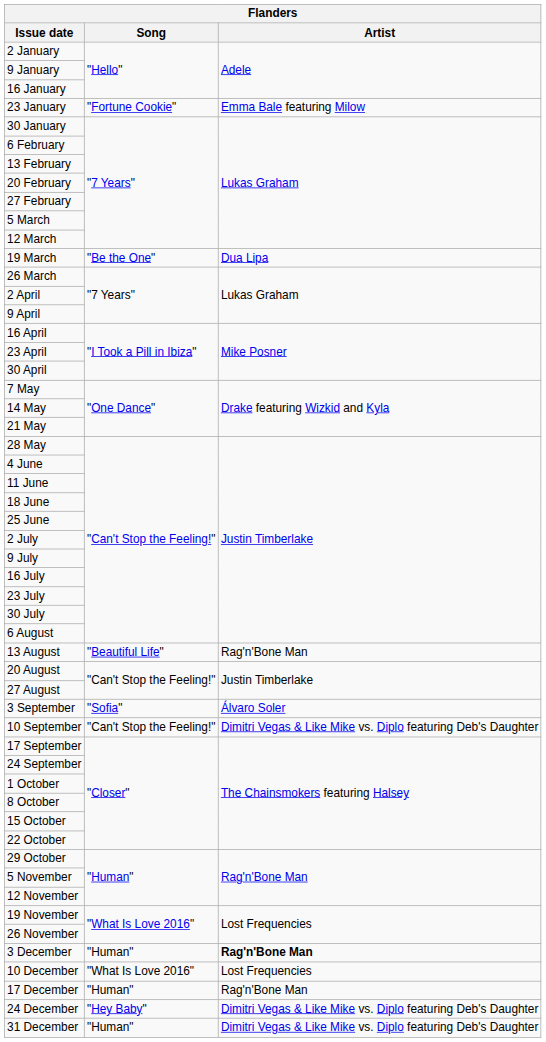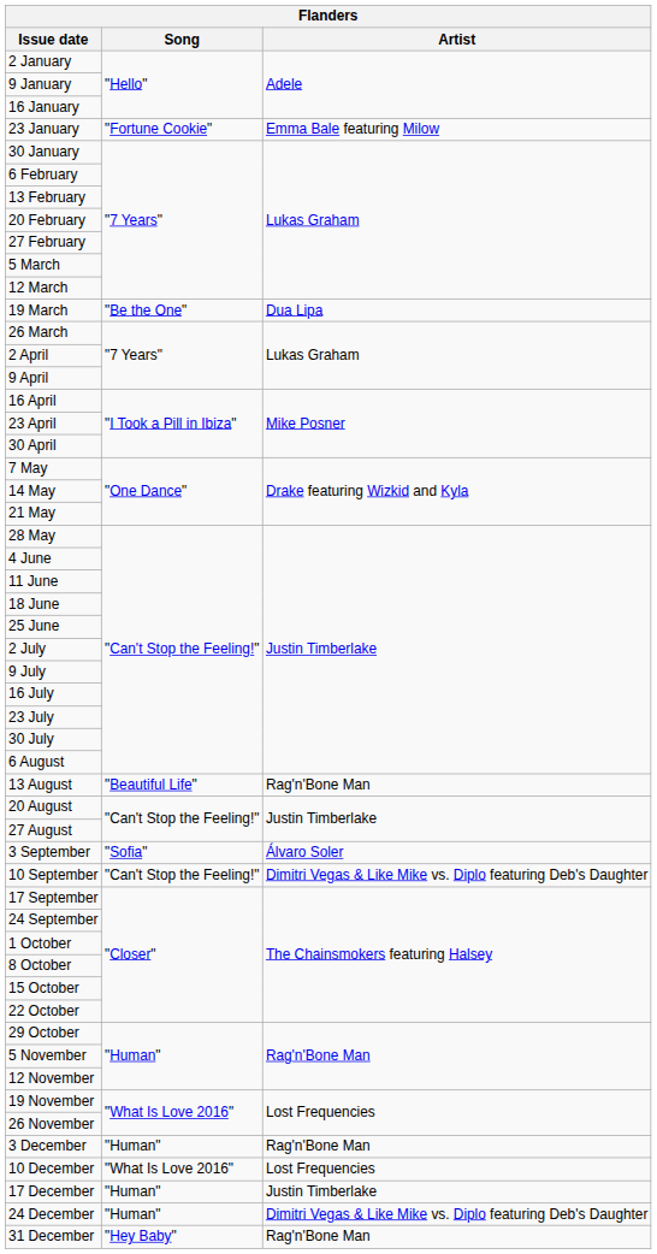 <table class="wikitable">
 <tr>
 <th colspan="4">Flanders</th>
 </tr>
 <tr>
 <th>Issue date</th>
 <th>Song</th>
 <th>Artist</th>
 </tr>
 <tr>
 <td>2 January</td>
 <td rowspan="3">"<a href='#'>Hello</a>"</td>
 <td rowspan="3"><a href='#'>Adele</a></td>
 </tr>
 <tr>
 <td>9 January</td>
 </tr>
 <tr>
 <td>16 January</td>
 </tr>
 <tr>
 <td>23 January</td>
 <td>"<a href='#'>Fortune Cookie</a>"</td>
 <td><a href='#'>Emma Bale</a> featuring <a href='#'>Milow</a></td>
 </tr>
 <tr>
 <td>30 January</td>
 <td rowspan="7">"<a href='#'>7 Years</a>"</td>
 <td rowspan="7"><a href='#'>Lukas Graham</a></td>
 </tr>
 <tr>
 <td>6 February</td>
 </tr>
 <tr>
 <td>13 February</td>
 </tr>
 <tr>
 <td>20 February</td>
 </tr>
 <tr>
 <td>27 February</td>
 </tr>
 <tr>
 <td>5 March</td>
 </tr>
 <tr>
 <td>12 March</td>
 </tr>
 <tr>
 <td>19 March</td>
 <td>"<a href='#'>Be the One</a>"</td>
 <td><a href='#'>Dua Lipa</a></td>
 </tr>
 <tr>
 <td>26 March</td>
 <td rowspan="3">"7 Years"</td>
 <td rowspan="3">Lukas Graham</td>
 </tr>
 <tr>
 <td>2 April</td>
 </tr>
 <tr>
 <td>9 April</td>
 </tr>
 <tr>
 <td>16 April</td>
 <td rowspan="3">"<a href='#'>I Took a Pill in Ibiza</a>"</td>
 <td rowspan="3"><a href='#'>Mike Posner</a></td>
 </tr>
 <tr>
 <td>23 April</td>
 </tr>
 <tr>
 <td>30 April</td>
 </tr>
 <tr>
 <td>7 May</td>
 <td rowspan="3">"<a href='#'>One Dance</a>"</td>
 <td rowspan="3"><a href='#'>Drake</a> featuring <a href='#'>Wizkid</a> and <a href='#'>Kyla</a></td>
 </tr>
 <tr>
 <td>14 May</td>
 </tr>
 <tr>
 <td>21 May</td>
 </tr>
 <tr>
 <td>28 May</td>
 <td rowspan="11">"<a href='#'>Can't Stop the Feeling!</a>"</td>
 <td rowspan="11"><a href='#'>Justin Timberlake</a></td>
 </tr>
 <tr>
 <td>4 June</td>
 </tr>
 <tr>
 <td>11 June</td>
 </tr>
 <tr>
 <td>18 June</td>
 </tr>
 <tr>
 <td>25 June</td>
 </tr>
 <tr>
 <td>2 July</td>
 </tr>
 <tr>
 <td>9 July</td>
 </tr>
 <tr>
 <td>16 July</td>
 </tr>
 <tr>
 <td>23 July</td>
 </tr>
 <tr>
 <td>30 July</td>
 </tr>
 <tr>
 <td>6 August</td>
 </tr>
 <tr>
 <td>13 August</td>
 <td>"<a href='#'>Beautiful Life</a>"</td>
 <td>Rag'n'Bone Man</td>
 </tr>
 <tr>
 <td>20 August</td>
 <td rowspan="2">"Can't Stop the Feeling!"</td>
 <td rowspan="2">Justin Timberlake</td>
 </tr>
 <tr>
 <td>27 August</td>
 </tr>
 <tr>
 <td>3 September</td>
 <td>"<a href='#'>Sofia</a>"</td>
 <td><a href='#'>Álvaro Soler</a></td>
 </tr>
 <tr>
 <td>10 September</td>
 <td>"Can't Stop the Feeling!"</td>
 <td><a href='#'>Dimitri Vegas & Like Mike</a> vs. <a href='#'>Diplo</a> featuring Deb's Daughter</td>
 </tr>
 <tr>
 <td>17 September</td>
 <td rowspan="6">"<a href='#'>Closer</a>"</td>
 <td rowspan="6"><a href='#'>The Chainsmokers</a> featuring <a href='#'>Halsey</a></td>
 </tr>
 <tr>
 <td>24 September</td>
 </tr>
 <tr>
 <td>1 October</td>
 </tr>
 <tr>
 <td>8 October</td>
 </tr>
 <tr>
 <td>15 October</td>
 </tr>
 <tr>
 <td>22 October</td>
 </tr>
 <tr>
 <td>29 October</td>
 <td rowspan="3">"<a href='#'>Human</a>"</td>
 <td rowspan="3"><a href='#'>Rag'n'Bone Man</a></td>
 </tr>
 <tr>
 <td>5 November</td>
 </tr>
 <tr>
 <td>12 November</td>
 </tr>
 <tr>
 <td>19 November</td>
 <td rowspan="2">"<a href='#'>What Is Love 2016</a>"</td>
 <td rowspan="2">Lost Frequencies</td>
 </tr>
 <tr>
 <td>26 November</td>
 </tr>
 <tr>
 <td>3 December</td>
 <td>"Human"</td>
-<td><strong>Rag'n'Bone Man</strong></td>
+<td>Rag'n'Bone Man</td>
 </tr>
 <tr>
 <td>10 December</td>
 <td>"What Is Love 2016"</td>
 <td>Lost Frequencies</td>
 </tr>
 <tr>
 <td>17 December</td>
 <td>"Human"</td>
-<td>Rag'n'Bone Man</td>
+<td>Justin Timberlake</td>
 </tr>
 <tr>
 <td>24 December</td>
-<td>"<a href='#'>Hey Baby</a>"</td>
+<td>"Human"</td>
 <td><a href='#'>Dimitri Vegas & Like Mike</a> vs. <a href='#'>Diplo</a> featuring Deb's Daughter</td>
 </tr>
 <tr>
 <td>31 December</td>
-<td>"Human"</td>
-<td><a href='#'>Dimitri Vegas & Like Mike</a> vs. <a href='#'>Diplo</a> featuring Deb's Daughter</td>
+<td>"<a href='#'>Hey Baby</a>"</td>
+<td>Rag'n'Bone Man</td>
 </tr>
 </table>
